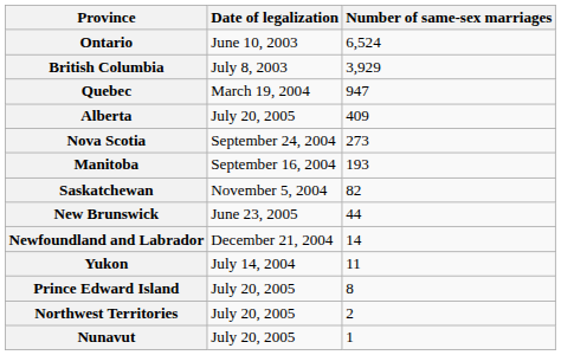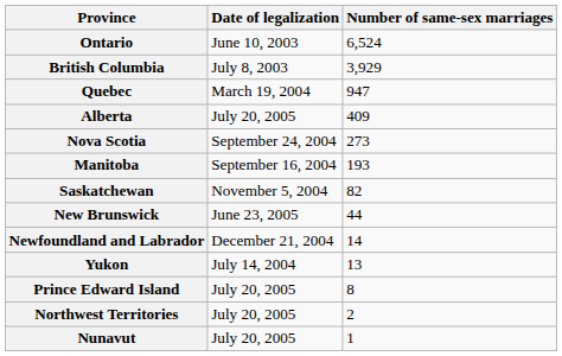 <table class="wikitable">
 <tr>
 <th>Province</th>
 <th>Date of legalization</th>
 <th>Number of same-sex marriages</th>
 </tr>
 <tr>
 <th>Ontario</th>
 <td>June 10, 2003</td>
 <td>6,524</td>
 </tr>
 <tr>
 <th>British Columbia</th>
 <td>July 8, 2003</td>
 <td>3,929</td>
 </tr>
 <tr>
 <th>Quebec</th>
 <td>March 19, 2004</td>
 <td>947</td>
 </tr>
 <tr>
 <th>Alberta</th>
 <td>July 20, 2005</td>
 <td>409</td>
 </tr>
 <tr>
 <th>Nova Scotia</th>
 <td>September 24, 2004</td>
 <td>273</td>
 </tr>
 <tr>
 <th>Manitoba</th>
 <td>September 16, 2004</td>
 <td>193</td>
 </tr>
 <tr>
 <th>Saskatchewan</th>
 <td>November 5, 2004</td>
 <td>82</td>
 </tr>
 <tr>
 <th>New Brunswick</th>
 <td>June 23, 2005</td>
 <td>44</td>
 </tr>
 <tr>
 <th>Newfoundland and Labrador</th>
 <td>December 21, 2004</td>
 <td>14</td>
 </tr>
 <tr>
 <th>Yukon</th>
 <td>July 14, 2004</td>
-<td>11</td>
+<td>13</td>
 </tr>
 <tr>
 <th>Prince Edward Island</th>
 <td>July 20, 2005</td>
 <td>8</td>
 </tr>
 <tr>
 <th>Northwest Territories</th>
 <td>July 20, 2005</td>
 <td>2</td>
 </tr>
 <tr>
 <th>Nunavut</th>
 <td>July 20, 2005</td>
 <td>1</td>
 </tr>
 </table>
